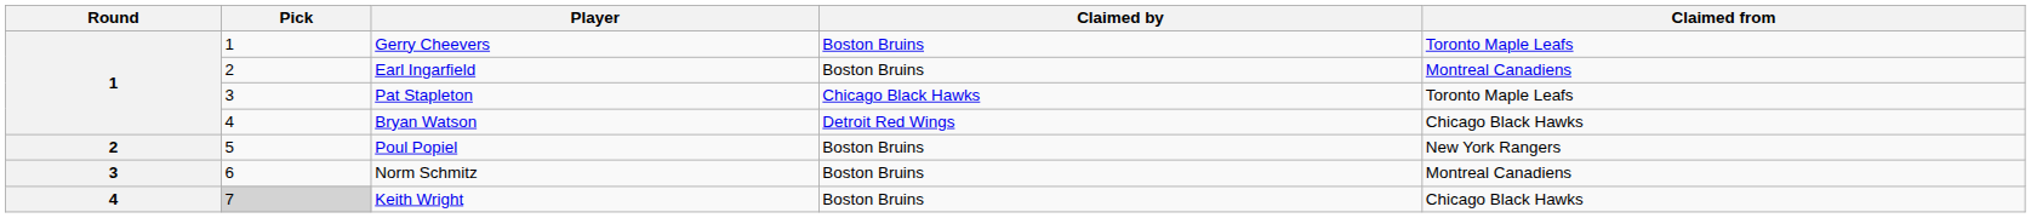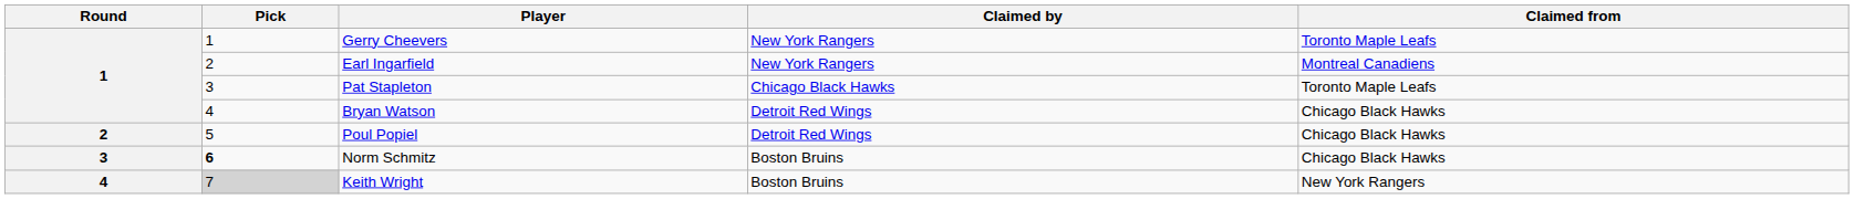 <table class="wikitable" style="width: 100%">
 <tr>
 <th scope="col">Round</th>
 <th scope="col">Pick</th>
 <th scope="col">Player</th>
 <th scope="col">Claimed by</th>
 <th scope="col">Claimed from</th>
 </tr>
 <tr>
 <th scope="row" rowspan="4">1</th>
 <td>1</td>
 <td><a href='#'>Gerry Cheevers</a></td>
-<td><a href='#'>Boston Bruins</a></td>
+<td><a href='#'>New York Rangers</a></td>
 <td><a href='#'>Toronto Maple Leafs</a></td>
 </tr>
 <tr>
 <td>2</td>
 <td><a href='#'>Earl Ingarfield</a></td>
-<td>Boston Bruins</td>
+<td><a href='#'>New York Rangers</a></td>
 <td><a href='#'>Montreal Canadiens</a></td>
 </tr>
 <tr>
 <td>3</td>
 <td><a href='#'>Pat Stapleton</a></td>
 <td><a href='#'>Chicago Black Hawks</a></td>
 <td>Toronto Maple Leafs</td>
 </tr>
 <tr>
 <td>4</td>
 <td><a href='#'>Bryan Watson</a></td>
 <td><a href='#'>Detroit Red Wings</a></td>
 <td>Chicago Black Hawks</td>
 </tr>
 <tr>
 <th scope="row">2</th>
 <td>5</td>
 <td><a href='#'>Poul Popiel</a></td>
-<td>Boston Bruins</td>
-<td>New York Rangers</td>
+<td><a href='#'>Detroit Red Wings</a></td>
+<td>Chicago Black Hawks</td>
 </tr>
 <tr>
 <th scope="row">3</th>
-<td>6</td>
+<td><strong>6</strong></td>
 <td>Norm Schmitz</td>
 <td>Boston Bruins</td>
-<td>Montreal Canadiens</td>
+<td>Chicago Black Hawks</td>
 </tr>
 <tr>
 <th scope="row">4</th>
 <td style="background: lightgrey;">7</td>
 <td><a href='#'>Keith Wright</a></td>
 <td>Boston Bruins</td>
-<td>Chicago Black Hawks</td>
+<td>New York Rangers</td>
 </tr>
 </table>
